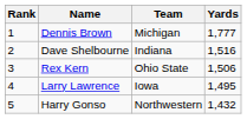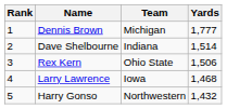 <table class="wikitable" style="font-size: 90%">
 <tr>
 <th>Rank</th>
 <th>Name</th>
 <th>Team</th>
 <th>Yards</th>
 </tr>
 <tr>
 <td>1</td>
 <td><a href='#'>Dennis Brown</a></td>
 <td>Michigan</td>
 <td>1,777</td>
 </tr>
 <tr>
 <td>2</td>
 <td>Dave Shelbourne</td>
 <td>Indiana</td>
-<td>1,516</td>
+<td>1,514</td>
 </tr>
 <tr>
 <td>3</td>
 <td><a href='#'>Rex Kern</a></td>
 <td>Ohio State</td>
 <td>1,506</td>
 </tr>
 <tr>
 <td>4</td>
 <td><a href='#'>Larry Lawrence</a></td>
 <td>Iowa</td>
-<td>1,495</td>
+<td>1,468</td>
 </tr>
 <tr>
 <td>5</td>
 <td>Harry Gonso</td>
 <td>Northwestern</td>
 <td>1,432</td>
 </tr>
 </table>
